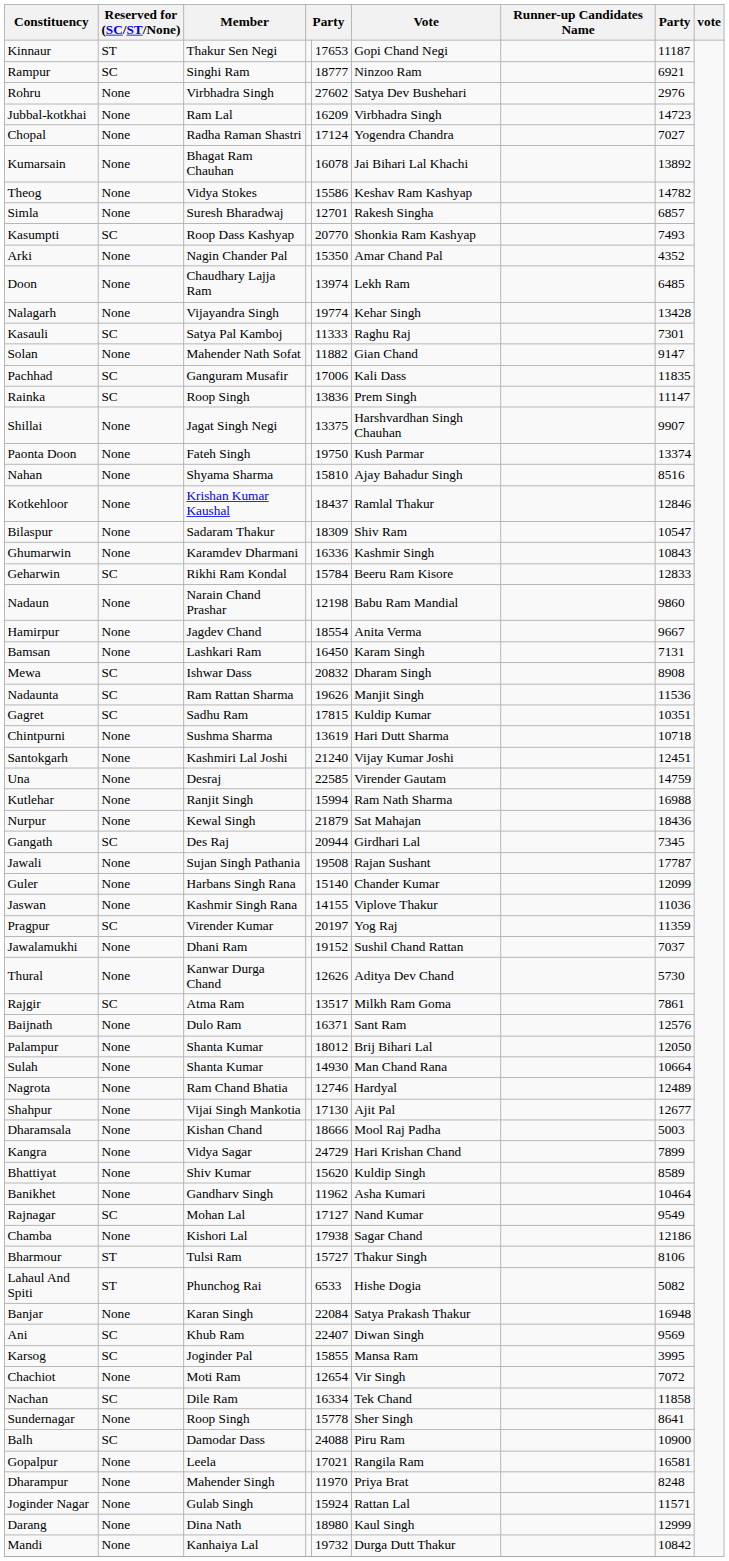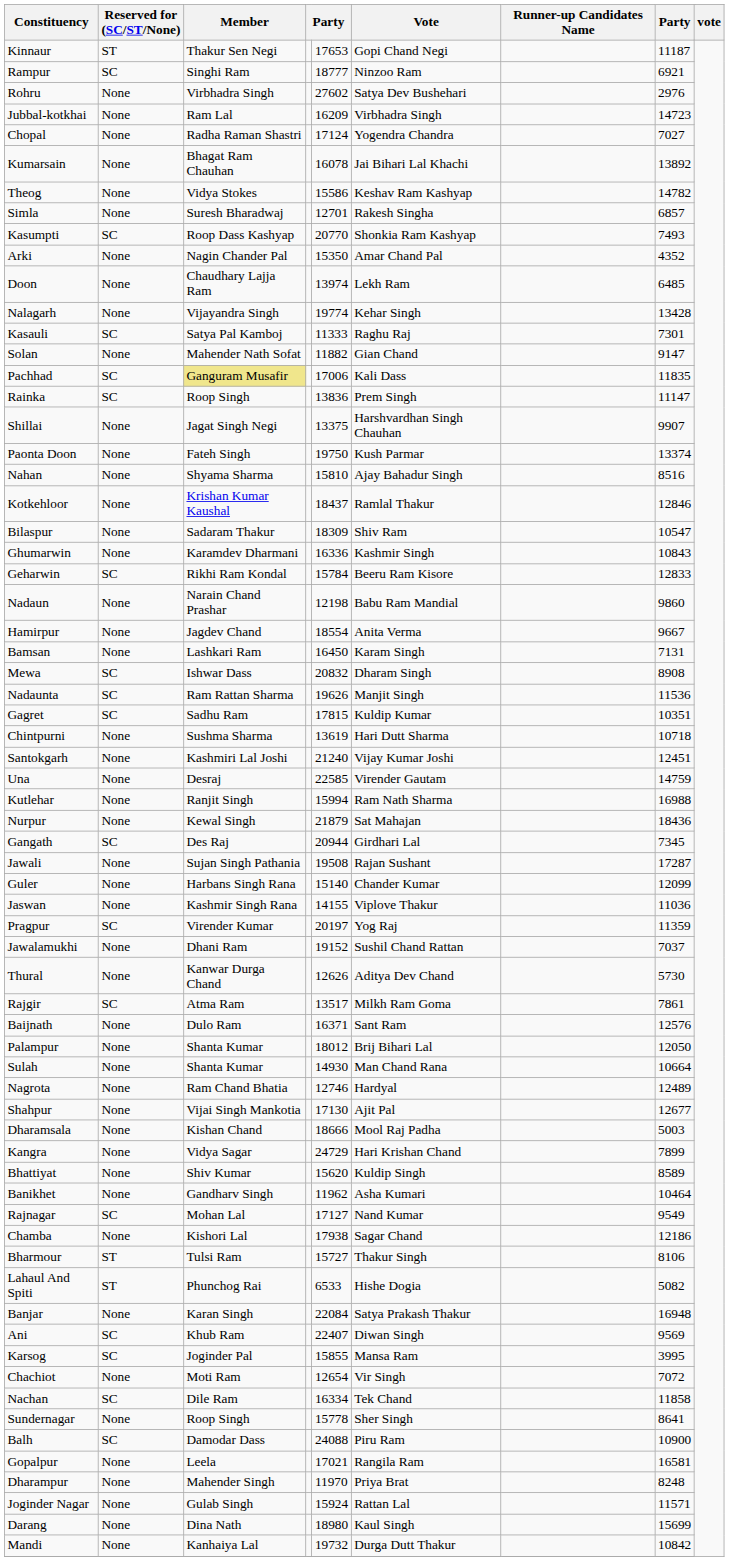 <table class="wikitable sortable">
 <tr>
 <th>Constituency</th>
 <th>Reserved for<br>(<a href='#'>SC</a>/<a href='#'>ST</a>/None)</th>
 <th>Member</th>
 <th colspan=2>Party</th>
 <th>Vote</th>
 <th>Runner-up Candidates Name</th>
 <th colspan="2">Party</th>
 <th>vote</th>
 </tr>
 <tr>
 <td>Kinnaur</td>
 <td>ST</td>
 <td>Thakur Sen Negi</td>
 <td></td>
 <td>17653</td>
 <td>Gopi Chand Negi</td>
 <td></td>
 <td>11187</td>
 </tr>
 <tr>
 <td>Rampur</td>
 <td>SC</td>
 <td>Singhi Ram</td>
 <td></td>
 <td>18777</td>
 <td>Ninzoo Ram</td>
 <td></td>
 <td>6921</td>
 </tr>
 <tr>
 <td>Rohru</td>
 <td>None</td>
 <td>Virbhadra Singh</td>
 <td></td>
 <td>27602</td>
 <td>Satya Dev Bushehari</td>
 <td></td>
 <td>2976</td>
 </tr>
 <tr>
 <td>Jubbal-kotkhai</td>
 <td>None</td>
 <td>Ram Lal</td>
 <td></td>
 <td>16209</td>
 <td>Virbhadra Singh</td>
 <td></td>
 <td>14723</td>
 </tr>
 <tr>
 <td>Chopal</td>
 <td>None</td>
 <td>Radha Raman Shastri</td>
 <td></td>
 <td>17124</td>
 <td>Yogendra Chandra</td>
 <td></td>
 <td>7027</td>
 </tr>
 <tr>
 <td>Kumarsain</td>
 <td>None</td>
 <td>Bhagat Ram Chauhan</td>
 <td></td>
 <td>16078</td>
 <td>Jai Bihari Lal Khachi</td>
 <td></td>
 <td>13892</td>
 </tr>
 <tr>
 <td>Theog</td>
 <td>None</td>
 <td>Vidya Stokes</td>
 <td></td>
 <td>15586</td>
 <td>Keshav Ram Kashyap</td>
 <td></td>
 <td>14782</td>
 </tr>
 <tr>
 <td>Simla</td>
 <td>None</td>
 <td>Suresh Bharadwaj</td>
 <td></td>
 <td>12701</td>
 <td>Rakesh Singha</td>
 <td></td>
 <td>6857</td>
 </tr>
 <tr>
 <td>Kasumpti</td>
 <td>SC</td>
 <td>Roop Dass Kashyap</td>
 <td></td>
 <td>20770</td>
 <td>Shonkia Ram Kashyap</td>
 <td></td>
 <td>7493</td>
 </tr>
 <tr>
 <td>Arki</td>
 <td>None</td>
 <td>Nagin Chander Pal</td>
 <td></td>
 <td>15350</td>
 <td>Amar Chand Pal</td>
 <td></td>
 <td>4352</td>
 </tr>
 <tr>
 <td>Doon</td>
 <td>None</td>
 <td>Chaudhary Lajja Ram</td>
 <td></td>
 <td>13974</td>
 <td>Lekh Ram</td>
 <td></td>
 <td>6485</td>
 </tr>
 <tr>
 <td>Nalagarh</td>
 <td>None</td>
 <td>Vijayandra Singh</td>
 <td></td>
 <td>19774</td>
 <td>Kehar Singh</td>
 <td></td>
 <td>13428</td>
 </tr>
 <tr>
 <td>Kasauli</td>
 <td>SC</td>
 <td>Satya Pal Kamboj</td>
 <td></td>
 <td>11333</td>
 <td>Raghu Raj</td>
 <td></td>
 <td>7301</td>
 </tr>
 <tr>
 <td>Solan</td>
 <td>None</td>
 <td>Mahender Nath Sofat</td>
 <td></td>
 <td>11882</td>
 <td>Gian Chand</td>
 <td></td>
 <td>9147</td>
 </tr>
 <tr>
 <td>Pachhad</td>
 <td>SC</td>
-<td>Ganguram Musafir</td>
+<td style="background: khaki;">Ganguram Musafir</td>
 <td></td>
 <td>17006</td>
 <td>Kali Dass</td>
 <td></td>
 <td>11835</td>
 </tr>
 <tr>
 <td>Rainka</td>
 <td>SC</td>
 <td>Roop Singh</td>
 <td></td>
 <td>13836</td>
 <td>Prem Singh</td>
 <td></td>
 <td>11147</td>
 </tr>
 <tr>
 <td>Shillai</td>
 <td>None</td>
 <td>Jagat Singh Negi</td>
 <td></td>
 <td>13375</td>
 <td>Harshvardhan Singh Chauhan</td>
 <td></td>
 <td>9907</td>
 </tr>
 <tr>
 <td>Paonta Doon</td>
 <td>None</td>
 <td>Fateh Singh</td>
 <td></td>
 <td>19750</td>
 <td>Kush Parmar</td>
 <td></td>
 <td>13374</td>
 </tr>
 <tr>
 <td>Nahan</td>
 <td>None</td>
 <td>Shyama Sharma</td>
 <td></td>
 <td>15810</td>
 <td>Ajay Bahadur Singh</td>
 <td></td>
 <td>8516</td>
 </tr>
 <tr>
 <td>Kotkehloor</td>
 <td>None</td>
 <td><a href='#'>Krishan Kumar Kaushal</a></td>
 <td></td>
 <td>18437</td>
 <td>Ramlal Thakur</td>
 <td></td>
 <td>12846</td>
 </tr>
 <tr>
 <td>Bilaspur</td>
 <td>None</td>
 <td>Sadaram Thakur</td>
 <td></td>
 <td>18309</td>
 <td>Shiv Ram</td>
 <td></td>
 <td>10547</td>
 </tr>
 <tr>
 <td>Ghumarwin</td>
 <td>None</td>
 <td>Karamdev Dharmani</td>
 <td></td>
 <td>16336</td>
 <td>Kashmir Singh</td>
 <td></td>
 <td>10843</td>
 </tr>
 <tr>
 <td>Geharwin</td>
 <td>SC</td>
 <td>Rikhi Ram Kondal</td>
 <td></td>
 <td>15784</td>
 <td>Beeru Ram Kisore</td>
 <td></td>
 <td>12833</td>
 </tr>
 <tr>
 <td>Nadaun</td>
 <td>None</td>
 <td>Narain Chand Prashar</td>
 <td></td>
 <td>12198</td>
 <td>Babu Ram Mandial</td>
 <td></td>
 <td>9860</td>
 </tr>
 <tr>
 <td>Hamirpur</td>
 <td>None</td>
 <td>Jagdev Chand</td>
 <td></td>
 <td>18554</td>
 <td>Anita Verma</td>
 <td></td>
 <td>9667</td>
 </tr>
 <tr>
 <td>Bamsan</td>
 <td>None</td>
 <td>Lashkari Ram</td>
 <td></td>
 <td>16450</td>
 <td>Karam Singh</td>
 <td></td>
 <td>7131</td>
 </tr>
 <tr>
 <td>Mewa</td>
 <td>SC</td>
 <td>Ishwar Dass</td>
 <td></td>
 <td>20832</td>
 <td>Dharam Singh</td>
 <td></td>
 <td>8908</td>
 </tr>
 <tr>
 <td>Nadaunta</td>
 <td>SC</td>
 <td>Ram Rattan Sharma</td>
 <td></td>
 <td>19626</td>
 <td>Manjit Singh</td>
 <td></td>
 <td>11536</td>
 </tr>
 <tr>
 <td>Gagret</td>
 <td>SC</td>
 <td>Sadhu Ram</td>
 <td></td>
 <td>17815</td>
 <td>Kuldip Kumar</td>
 <td></td>
 <td>10351</td>
 </tr>
 <tr>
 <td>Chintpurni</td>
 <td>None</td>
 <td>Sushma Sharma</td>
 <td></td>
 <td>13619</td>
 <td>Hari Dutt Sharma</td>
 <td></td>
 <td>10718</td>
 </tr>
 <tr>
 <td>Santokgarh</td>
 <td>None</td>
 <td>Kashmiri Lal Joshi</td>
 <td></td>
 <td>21240</td>
 <td>Vijay Kumar Joshi</td>
 <td></td>
 <td>12451</td>
 </tr>
 <tr>
 <td>Una</td>
 <td>None</td>
 <td>Desraj</td>
 <td></td>
 <td>22585</td>
 <td>Virender Gautam</td>
 <td></td>
 <td>14759</td>
 </tr>
 <tr>
 <td>Kutlehar</td>
 <td>None</td>
 <td>Ranjit Singh</td>
 <td></td>
 <td>15994</td>
 <td>Ram Nath Sharma</td>
 <td></td>
 <td>16988</td>
 </tr>
 <tr>
 <td>Nurpur</td>
 <td>None</td>
 <td>Kewal Singh</td>
 <td></td>
 <td>21879</td>
 <td>Sat Mahajan</td>
 <td></td>
 <td>18436</td>
 </tr>
 <tr>
 <td>Gangath</td>
 <td>SC</td>
 <td>Des Raj</td>
 <td></td>
 <td>20944</td>
 <td>Girdhari Lal</td>
 <td></td>
 <td>7345</td>
 </tr>
 <tr>
 <td>Jawali</td>
 <td>None</td>
 <td>Sujan Singh Pathania</td>
 <td></td>
 <td>19508</td>
 <td>Rajan Sushant</td>
 <td></td>
-<td>17787</td>
+<td>17287</td>
 </tr>
 <tr>
 <td>Guler</td>
 <td>None</td>
 <td>Harbans Singh Rana</td>
 <td></td>
 <td>15140</td>
 <td>Chander Kumar</td>
 <td></td>
 <td>12099</td>
 </tr>
 <tr>
 <td>Jaswan</td>
 <td>None</td>
 <td>Kashmir Singh Rana</td>
 <td></td>
 <td>14155</td>
 <td>Viplove Thakur</td>
 <td></td>
 <td>11036</td>
 </tr>
 <tr>
 <td>Pragpur</td>
 <td>SC</td>
 <td>Virender Kumar</td>
 <td></td>
 <td>20197</td>
 <td>Yog Raj</td>
 <td></td>
 <td>11359</td>
 </tr>
 <tr>
 <td>Jawalamukhi</td>
 <td>None</td>
 <td>Dhani Ram</td>
 <td></td>
 <td>19152</td>
 <td>Sushil Chand Rattan</td>
 <td></td>
 <td>7037</td>
 </tr>
 <tr>
 <td>Thural</td>
 <td>None</td>
 <td>Kanwar Durga Chand</td>
 <td></td>
 <td>12626</td>
 <td>Aditya Dev Chand</td>
 <td></td>
 <td>5730</td>
 </tr>
 <tr>
 <td>Rajgir</td>
 <td>SC</td>
 <td>Atma Ram</td>
 <td></td>
 <td>13517</td>
 <td>Milkh Ram Goma</td>
 <td></td>
 <td>7861</td>
 </tr>
 <tr>
 <td>Baijnath</td>
 <td>None</td>
 <td>Dulo Ram</td>
 <td></td>
 <td>16371</td>
 <td>Sant Ram</td>
 <td></td>
 <td>12576</td>
 </tr>
 <tr>
 <td>Palampur</td>
 <td>None</td>
 <td>Shanta Kumar</td>
 <td></td>
 <td>18012</td>
 <td>Brij Bihari Lal</td>
 <td></td>
 <td>12050</td>
 </tr>
 <tr>
 <td>Sulah</td>
 <td>None</td>
 <td>Shanta Kumar</td>
 <td></td>
 <td>14930</td>
 <td>Man Chand Rana</td>
 <td></td>
 <td>10664</td>
 </tr>
 <tr>
 <td>Nagrota</td>
 <td>None</td>
 <td>Ram Chand Bhatia</td>
 <td></td>
 <td>12746</td>
 <td>Hardyal</td>
 <td></td>
 <td>12489</td>
 </tr>
 <tr>
 <td>Shahpur</td>
 <td>None</td>
 <td>Vijai Singh Mankotia</td>
 <td></td>
 <td>17130</td>
 <td>Ajit Pal</td>
 <td></td>
 <td>12677</td>
 </tr>
 <tr>
 <td>Dharamsala</td>
 <td>None</td>
 <td>Kishan Chand</td>
 <td></td>
 <td>18666</td>
 <td>Mool Raj Padha</td>
 <td></td>
 <td>5003</td>
 </tr>
 <tr>
 <td>Kangra</td>
 <td>None</td>
 <td>Vidya Sagar</td>
 <td></td>
 <td>24729</td>
 <td>Hari Krishan Chand</td>
 <td></td>
 <td>7899</td>
 </tr>
 <tr>
 <td>Bhattiyat</td>
 <td>None</td>
 <td>Shiv Kumar</td>
 <td></td>
 <td>15620</td>
 <td>Kuldip Singh</td>
 <td></td>
 <td>8589</td>
 </tr>
 <tr>
 <td>Banikhet</td>
 <td>None</td>
 <td>Gandharv Singh</td>
 <td></td>
 <td>11962</td>
 <td>Asha Kumari</td>
 <td></td>
 <td>10464</td>
 </tr>
 <tr>
 <td>Rajnagar</td>
 <td>SC</td>
 <td>Mohan Lal</td>
 <td></td>
 <td>17127</td>
 <td>Nand Kumar</td>
 <td></td>
 <td>9549</td>
 </tr>
 <tr>
 <td>Chamba</td>
 <td>None</td>
 <td>Kishori Lal</td>
 <td></td>
 <td>17938</td>
 <td>Sagar Chand</td>
 <td></td>
 <td>12186</td>
 </tr>
 <tr>
 <td>Bharmour</td>
 <td>ST</td>
 <td>Tulsi Ram</td>
 <td></td>
 <td>15727</td>
 <td>Thakur Singh</td>
 <td></td>
 <td>8106</td>
 </tr>
 <tr>
 <td>Lahaul And Spiti</td>
 <td>ST</td>
 <td>Phunchog Rai</td>
 <td></td>
 <td>6533</td>
 <td>Hishe Dogia</td>
 <td></td>
 <td>5082</td>
 </tr>
 <tr>
 <td>Banjar</td>
 <td>None</td>
 <td>Karan Singh</td>
 <td></td>
 <td>22084</td>
 <td>Satya Prakash Thakur</td>
 <td></td>
 <td>16948</td>
 </tr>
 <tr>
 <td>Ani</td>
 <td>SC</td>
 <td>Khub Ram</td>
 <td></td>
 <td>22407</td>
 <td>Diwan Singh</td>
 <td></td>
 <td>9569</td>
 </tr>
 <tr>
 <td>Karsog</td>
 <td>SC</td>
 <td>Joginder Pal</td>
 <td></td>
 <td>15855</td>
 <td>Mansa Ram</td>
 <td></td>
 <td>3995</td>
 </tr>
 <tr>
 <td>Chachiot</td>
 <td>None</td>
 <td>Moti Ram</td>
 <td></td>
 <td>12654</td>
 <td>Vir Singh</td>
 <td></td>
 <td>7072</td>
 </tr>
 <tr>
 <td>Nachan</td>
 <td>SC</td>
 <td>Dile Ram</td>
 <td></td>
 <td>16334</td>
 <td>Tek Chand</td>
 <td></td>
 <td>11858</td>
 </tr>
 <tr>
 <td>Sundernagar</td>
 <td>None</td>
 <td>Roop Singh</td>
 <td></td>
 <td>15778</td>
 <td>Sher Singh</td>
 <td></td>
 <td>8641</td>
 </tr>
 <tr>
 <td>Balh</td>
 <td>SC</td>
 <td>Damodar Dass</td>
 <td></td>
 <td>24088</td>
 <td>Piru Ram</td>
 <td></td>
 <td>10900</td>
 </tr>
 <tr>
 <td>Gopalpur</td>
 <td>None</td>
 <td>Leela</td>
 <td></td>
 <td>17021</td>
 <td>Rangila Ram</td>
 <td></td>
 <td>16581</td>
 </tr>
 <tr>
 <td>Dharampur</td>
 <td>None</td>
 <td>Mahender Singh</td>
 <td></td>
 <td>11970</td>
 <td>Priya Brat</td>
 <td></td>
 <td>8248</td>
 </tr>
 <tr>
 <td>Joginder Nagar</td>
 <td>None</td>
 <td>Gulab Singh</td>
 <td></td>
 <td>15924</td>
 <td>Rattan Lal</td>
 <td></td>
 <td>11571</td>
 </tr>
 <tr>
 <td>Darang</td>
 <td>None</td>
 <td>Dina Nath</td>
 <td></td>
 <td>18980</td>
 <td>Kaul Singh</td>
 <td></td>
-<td>12999</td>
+<td>15699</td>
 </tr>
 <tr>
 <td>Mandi</td>
 <td>None</td>
 <td>Kanhaiya Lal</td>
 <td></td>
 <td>19732</td>
 <td>Durga Dutt Thakur</td>
 <td></td>
 <td>10842</td>
 </tr>
 <tr>
 </tr>
 </table>
